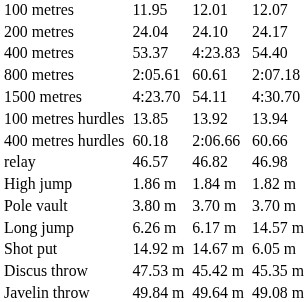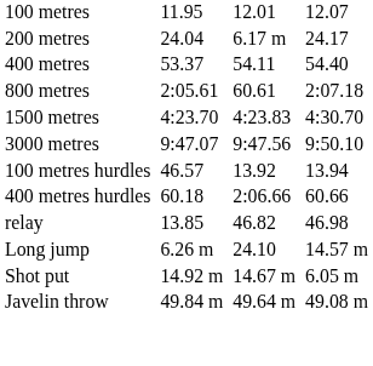 <table>
 <tr>
 <td>100 metres</td>
 <td></td>
 <td>11.95</td>
 <td></td>
 <td>12.01</td>
 <td></td>
 <td>12.07</td>
 </tr>
 <tr>
 <td>200 metres</td>
 <td></td>
 <td>24.04</td>
 <td></td>
-<td>24.10</td>
+<td>6.17 m</td>
 <td></td>
 <td>24.17</td>
 </tr>
 <tr>
 <td>400 metres</td>
 <td></td>
 <td>53.37</td>
 <td></td>
-<td>4:23.83</td>
+<td>54.11</td>
 <td></td>
 <td>54.40</td>
 </tr>
 <tr>
 <td>800 metres</td>
 <td></td>
 <td>2:05.61</td>
 <td></td>
 <td>60.61</td>
 <td></td>
 <td>2:07.18</td>
 </tr>
 <tr>
 <td>1500 metres</td>
 <td></td>
 <td>4:23.70</td>
 <td></td>
-<td>54.11</td>
+<td>4:23.83</td>
 <td></td>
 <td>4:30.70</td>
 </tr>
 <tr>
+<td>3000 metres</td>
+<td></td>
+<td>9:47.07</td>
+<td></td>
+<td>9:47.56</td>
+<td></td>
+<td>9:50.10</td>
+</tr>
+<tr>
 <td>100 metres hurdles</td>
 <td></td>
-<td>13.85</td>
+<td>46.57</td>
 <td></td>
 <td>13.92</td>
 <td></td>
 <td>13.94</td>
 </tr>
 <tr>
 <td>400 metres hurdles</td>
 <td></td>
 <td>60.18</td>
 <td></td>
 <td>2:06.66</td>
 <td></td>
 <td>60.66</td>
 </tr>
 <tr>
 <td> relay</td>
 <td></td>
-<td>46.57</td>
+<td>13.85</td>
 <td></td>
 <td>46.82</td>
 <td></td>
 <td>46.98</td>
 </tr>
 <tr>
-<td>High jump</td>
-<td></td>
-<td>1.86 m</td>
-<td></td>
-<td>1.84 m</td>
-<td></td>
-<td>1.82 m</td>
-</tr>
-<tr>
-<td>Pole vault</td>
-<td></td>
-<td>3.80 m</td>
-<td></td>
-<td>3.70 m</td>
-<td></td>
-<td>3.70 m</td>
-</tr>
-<tr>
 <td>Long jump</td>
 <td></td>
 <td>6.26 m</td>
 <td></td>
-<td>6.17 m</td>
+<td>24.10</td>
 <td></td>
 <td>14.57 m</td>
 </tr>
 <tr>
 <td>Shot put</td>
 <td></td>
 <td>14.92 m</td>
 <td></td>
 <td>14.67 m</td>
 <td></td>
 <td>6.05 m</td>
 </tr>
 <tr>
-<td>Discus throw</td>
-<td></td>
-<td>47.53 m</td>
-<td></td>
-<td>45.42 m</td>
-<td></td>
-<td>45.35 m</td>
-</tr>
-<tr>
 <td>Javelin throw</td>
 <td></td>
 <td>49.84 m</td>
 <td></td>
 <td>49.64 m</td>
 <td></td>
 <td>49.08 m</td>
 </tr>
 </table>
